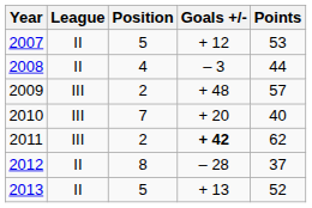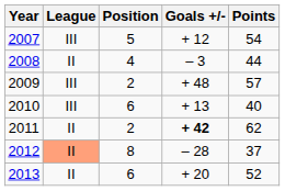 <table class=wikitable style="text-align:center">
 <tr>
 <th>Year</th>
 <th>League</th>
 <th>Position</th>
 <th>Goals +/-</th>
 <th>Points</th>
 </tr>
 <tr>
 <td><a href='#'>2007</a></td>
-<td>II</td>
+<td>III</td>
 <td>5</td>
 <td>+ 12</td>
-<td>53</td>
+<td>54</td>
 </tr>
 <tr>
 <td><a href='#'>2008</a></td>
 <td>II</td>
 <td>4</td>
 <td>– 3</td>
 <td>44</td>
 </tr>
 <tr>
 <td>2009</td>
 <td>III</td>
 <td>2</td>
 <td>+ 48</td>
 <td>57</td>
 </tr>
 <tr>
 <td>2010</td>
 <td>III</td>
-<td>7</td>
-<td>+ 20</td>
+<td>6</td>
+<td>+ 13</td>
 <td>40</td>
 </tr>
 <tr>
 <td>2011</td>
-<td>III</td>
+<td>II</td>
 <td>2</td>
 <td><strong>+ 42</strong></td>
 <td>62</td>
 </tr>
 <tr>
 <td><a href='#'>2012</a></td>
-<td>II</td>
+<td style="background: lightsalmon;">II</td>
 <td>8</td>
 <td>– 28</td>
 <td>37</td>
 </tr>
 <tr>
 <td><a href='#'>2013</a></td>
 <td>II</td>
-<td>5</td>
-<td>+ 13</td>
+<td>6</td>
+<td>+ 20</td>
 <td>52</td>
 </tr>
 </table>
